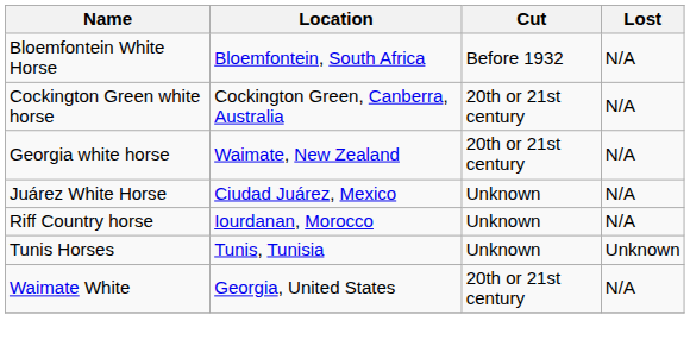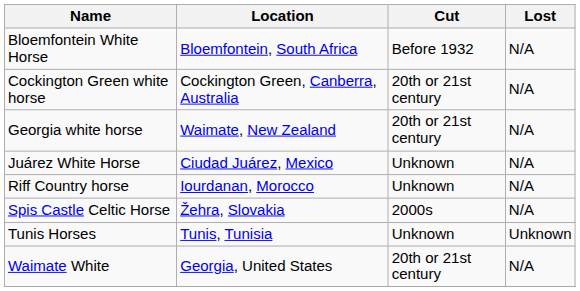 <table class="wikitable">
 <tr>
 <th>Name</th>
 <th>Location</th>
 <th>Cut</th>
 <th>Lost</th>
 </tr>
 <tr>
 <td>Bloemfontein White Horse</td>
 <td><a href='#'>Bloemfontein</a>, <a href='#'>South Africa</a></td>
 <td>Before 1932</td>
 <td>N/A</td>
 </tr>
 <tr>
 <td>Cockington Green white horse</td>
 <td>Cockington Green, <a href='#'>Canberra</a>, <a href='#'>Australia</a></td>
 <td>20th or 21st century</td>
 <td>N/A</td>
 </tr>
 <tr>
 <td>Georgia white horse</td>
 <td><a href='#'>Waimate</a>, <a href='#'>New Zealand</a></td>
 <td>20th or 21st century</td>
 <td>N/A</td>
 </tr>
 <tr>
 <td>Juárez White Horse</td>
 <td><a href='#'>Ciudad Juárez</a>, <a href='#'>Mexico</a></td>
 <td>Unknown</td>
 <td>N/A</td>
 </tr>
 <tr>
 <td>Riff Country horse</td>
 <td><a href='#'>Iourdanan</a>, <a href='#'>Morocco</a></td>
 <td>Unknown</td>
 <td>N/A</td>
 </tr>
 <tr>
+<td><a href='#'>Spis Castle</a> Celtic Horse</td>
+<td><a href='#'>Žehra</a>, <a href='#'>Slovakia</a></td>
+<td>2000s</td>
+<td>N/A</td>
+</tr>
+<tr>
 <td>Tunis Horses</td>
 <td><a href='#'>Tunis</a>, <a href='#'>Tunisia</a></td>
 <td>Unknown</td>
 <td>Unknown</td>
 </tr>
 <tr>
 <td><a href='#'>Waimate</a> White </td>
 <td><a href='#'>Georgia</a>, United States</td>
 <td>20th or 21st century</td>
 <td>N/A</td>
 </tr>
 <tr>
 </tr>
 </table>
